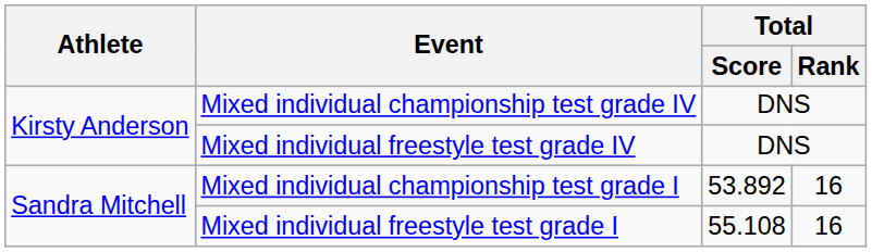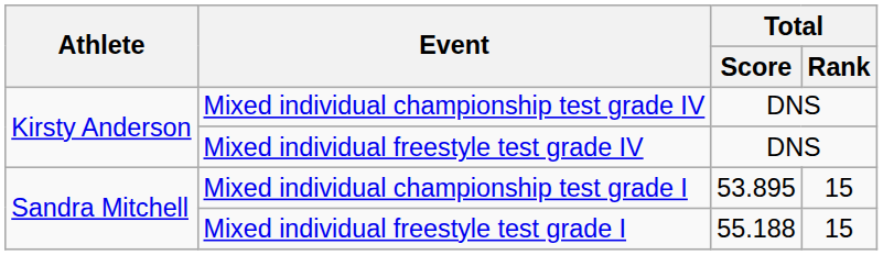 <table class=wikitable style="font-size:90%">
 <tr>
 <th rowspan="2">Athlete</th>
 <th rowspan="2">Event</th>
 <th colspan="2">Total</th>
 </tr>
 <tr>
 <th>Score</th>
 <th>Rank</th>
 </tr>
 <tr>
 <td rowspan="2"><a href='#'>Kirsty Anderson</a></td>
 <td><a href='#'>Mixed individual championship test grade IV</a></td>
 <td align="center" colspan="2">DNS</td>
 </tr>
 <tr>
 <td><a href='#'>Mixed individual freestyle test grade IV</a></td>
 <td align="center" colspan="2">DNS</td>
 </tr>
 <tr>
 <td rowspan="2"><a href='#'>Sandra Mitchell</a></td>
 <td><a href='#'>Mixed individual championship test grade I</a></td>
-<td align="center">53.892</td>
-<td align="center">16</td>
+<td align="center">53.895</td>
+<td align="center">15</td>
 </tr>
 <tr>
 <td><a href='#'>Mixed individual freestyle test grade I</a></td>
-<td align="center">55.108</td>
-<td align="center">16</td>
+<td align="center">55.188</td>
+<td align="center">15</td>
 </tr>
 </table>
